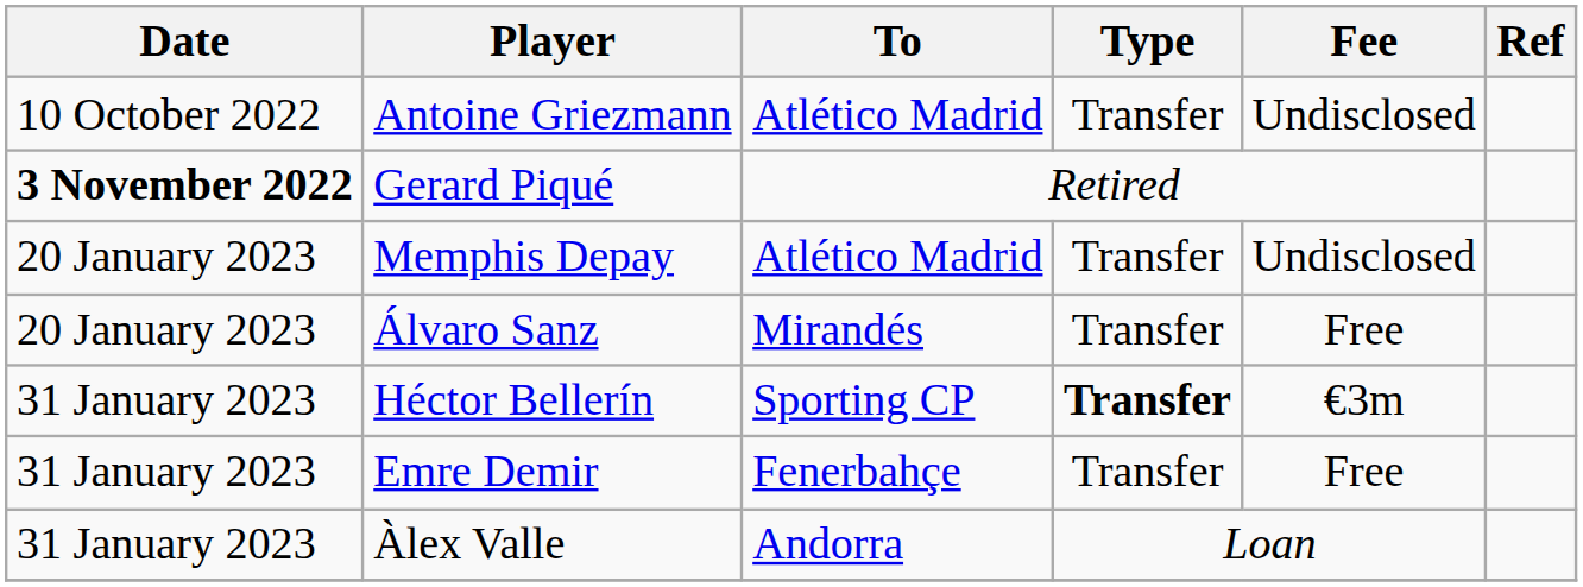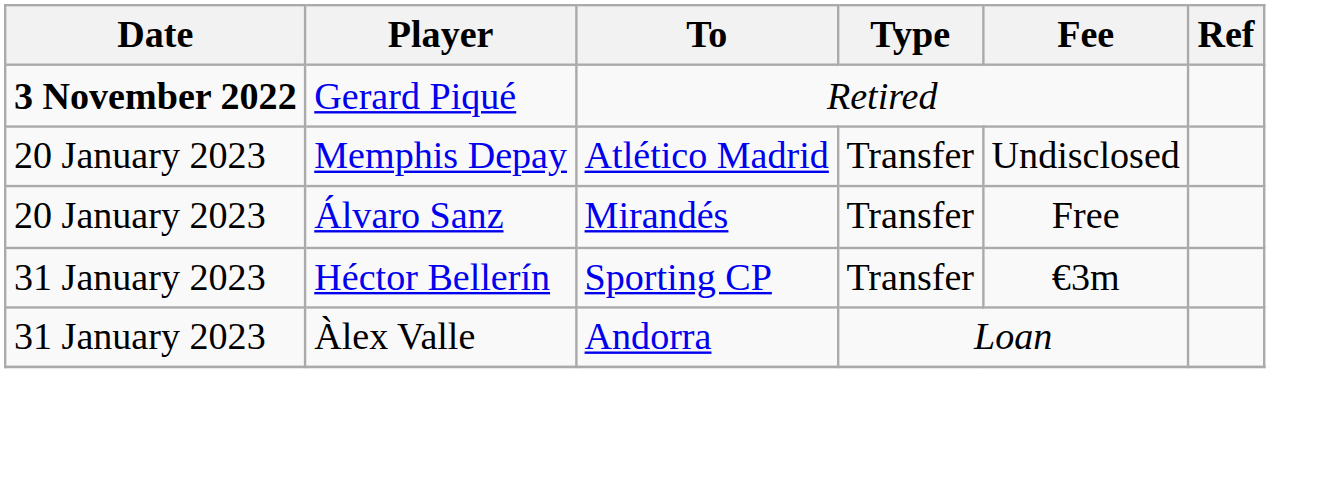 <table class="wikitable">
 <tr>
 <th>Date</th>
 <th>Player</th>
 <th>To</th>
 <th>Type</th>
 <th>Fee</th>
 <th>Ref</th>
-</tr>
-<tr>
-<td>10 October 2022</td>
-<td> <a href='#'>Antoine Griezmann</a></td>
-<td><a href='#'>Atlético Madrid</a></td>
-<td align=center>Transfer</td>
-<td align=center>Undisclosed</td>
-<td align=center></td>
 </tr>
 <tr>
 <td><strong>3 November 2022</strong></td>
 <td> <a href='#'>Gerard Piqué</a></td>
 <td colspan=3 align=center><em>Retired</em></td>
 <td align=center></td>
 </tr>
 <tr>
 <td>20 January 2023</td>
 <td> <a href='#'>Memphis Depay</a></td>
 <td><a href='#'>Atlético Madrid</a></td>
 <td align=center>Transfer</td>
 <td align=center>Undisclosed</td>
 <td align=center></td>
 </tr>
 <tr>
 <td>20 January 2023</td>
 <td> <a href='#'>Álvaro Sanz</a></td>
 <td><a href='#'>Mirandés</a></td>
 <td align=center>Transfer</td>
 <td align=center>Free</td>
 <td align=center></td>
 </tr>
 <tr>
 <td>31 January 2023</td>
 <td> <a href='#'>Héctor Bellerín</a></td>
 <td> <a href='#'>Sporting CP</a></td>
-<td align=center><strong>Transfer</strong></td>
+<td align=center>Transfer</td>
 <td align=center>€3m</td>
-<td align=center></td>
-</tr>
-<tr>
-<td>31 January 2023</td>
-<td> <a href='#'>Emre Demir</a></td>
-<td> <a href='#'>Fenerbahçe</a></td>
-<td align=center>Transfer</td>
-<td align=center>Free</td>
 <td align=center></td>
 </tr>
 <tr>
 <td>31 January 2023</td>
 <td> Àlex Valle</td>
 <td><a href='#'>Andorra</a></td>
 <td colspan=2 align=center><em>Loan</em></td>
 <td align=center></td>
 </tr>
 <tr>
 </tr>
 </table>
